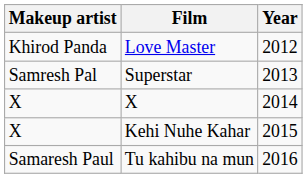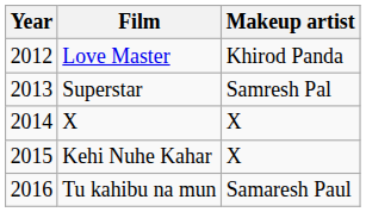 <table class="wikitable sortable">
 <tr>
+<th>Year</th>
+<th>Film</th>
 <th>Makeup artist</th>
-<th>Film</th>
-<th>Year</th>
 </tr>
 <tr>
+<td>2012</td>
+<td><a href='#'>Love Master</a></td>
 <td>Khirod Panda</td>
-<td><a href='#'>Love Master</a></td>
-<td>2012</td>
 </tr>
 <tr>
+<td>2013</td>
+<td>Superstar</td>
 <td>Samresh Pal</td>
-<td>Superstar</td>
-<td>2013</td>
 </tr>
 <tr>
+<td>2014</td>
 <td>X</td>
 <td>X</td>
-<td>2014</td>
 </tr>
 <tr>
+<td>2015</td>
+<td>Kehi Nuhe Kahar</td>
 <td>X</td>
-<td>Kehi Nuhe Kahar</td>
-<td>2015</td>
 </tr>
 <tr>
+<td>2016</td>
+<td>Tu kahibu na mun</td>
 <td>Samaresh Paul</td>
-<td>Tu kahibu na mun</td>
-<td>2016</td>
 </tr>
 </table>
